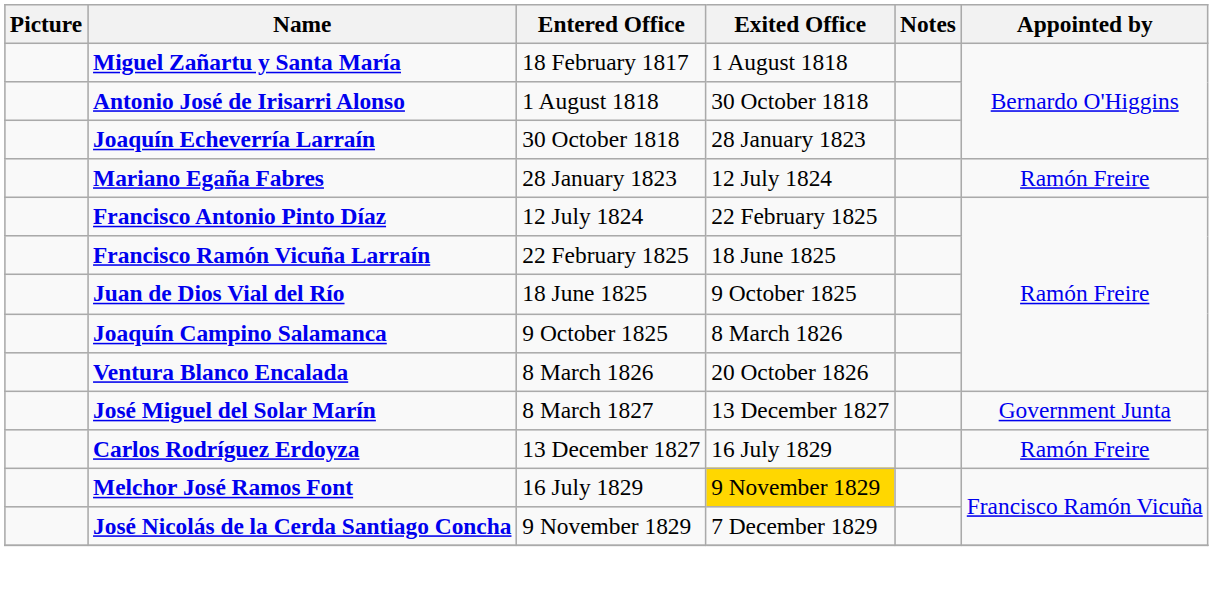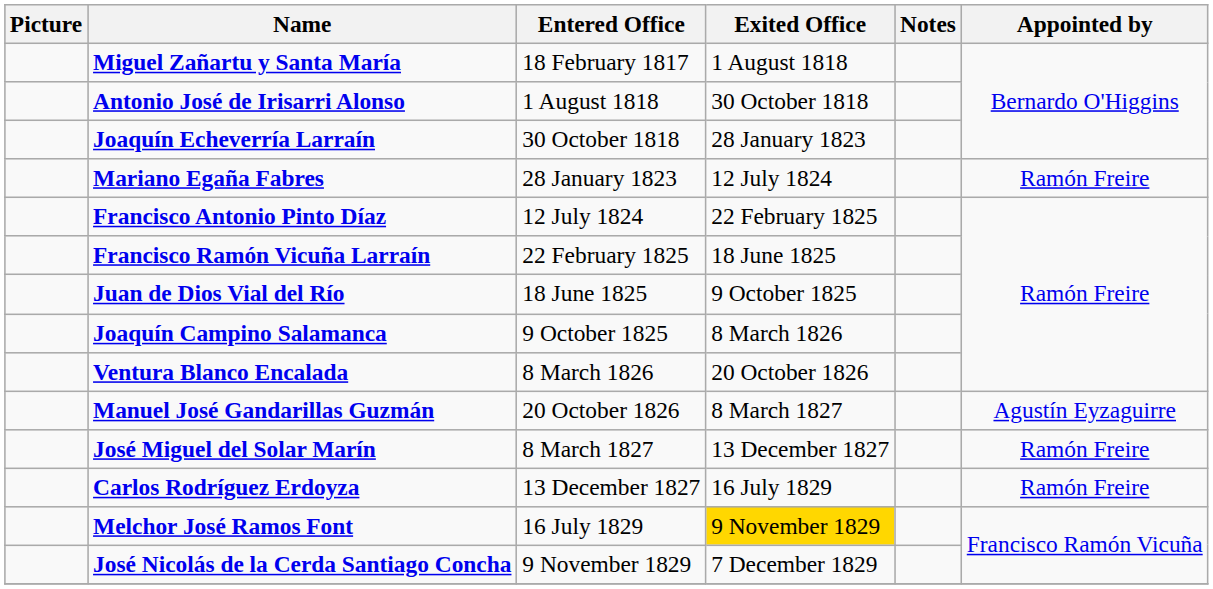 <table class="wikitable" style="margin:1em auto; font-size:95%;">
 <tr>
 <th>Picture</th>
 <th>Name</th>
 <th>Entered Office</th>
 <th>Exited Office</th>
 <th>Notes</th>
 <th>Appointed by</th>
 </tr>
 <tr>
 <td></td>
 <td><strong><a href='#'>Miguel Zañartu y Santa María</a></strong></td>
 <td>18 February 1817</td>
 <td>1 August 1818</td>
 <td></td>
 <td rowspan=3 align=center><a href='#'>Bernardo O'Higgins</a></td>
 </tr>
 <tr>
 <td></td>
 <td><strong><a href='#'>Antonio José de Irisarri Alonso</a></strong></td>
 <td>1 August 1818</td>
 <td>30 October 1818</td>
 <td></td>
 </tr>
 <tr>
 <td></td>
 <td><strong><a href='#'>Joaquín Echeverría Larraín</a></strong></td>
 <td>30 October 1818</td>
 <td>28 January 1823</td>
 <td></td>
 </tr>
 <tr>
 <td></td>
 <td><strong><a href='#'>Mariano Egaña Fabres</a></strong></td>
 <td>28 January 1823</td>
 <td>12 July 1824</td>
 <td></td>
 <td align=center><a href='#'>Ramón Freire</a></td>
 </tr>
 <tr>
 <td></td>
 <td><strong><a href='#'>Francisco Antonio Pinto Díaz</a></strong></td>
 <td>12 July 1824</td>
 <td>22 February 1825</td>
 <td></td>
 <td rowspan=5 align=center><a href='#'>Ramón Freire</a></td>
 </tr>
 <tr>
 <td></td>
 <td><strong><a href='#'>Francisco Ramón Vicuña Larraín</a></strong></td>
 <td>22 February 1825</td>
 <td>18 June 1825</td>
 <td></td>
 </tr>
 <tr>
 <td></td>
 <td><strong><a href='#'>Juan de Dios Vial del Río</a></strong></td>
 <td>18 June 1825</td>
 <td>9 October 1825</td>
 <td></td>
 </tr>
 <tr>
 <td></td>
 <td><strong><a href='#'>Joaquín Campino Salamanca</a></strong></td>
 <td>9 October 1825</td>
 <td>8 March 1826</td>
 <td></td>
 </tr>
 <tr>
 <td></td>
 <td><strong><a href='#'>Ventura Blanco Encalada</a></strong></td>
 <td>8 March 1826</td>
 <td>20 October 1826</td>
 <td></td>
 </tr>
 <tr>
 <td></td>
+<td><strong><a href='#'>Manuel José Gandarillas Guzmán</a></strong></td>
+<td>20 October 1826</td>
+<td>8 March 1827</td>
+<td></td>
+<td align=center><a href='#'>Agustín Eyzaguirre</a></td>
+</tr>
+<tr>
+<td></td>
 <td><strong><a href='#'>José Miguel del Solar Marín</a></strong></td>
 <td>8 March 1827</td>
 <td>13 December 1827</td>
 <td></td>
-<td align=center><a href='#'>Government Junta</a></td>
+<td align=center><a href='#'>Ramón Freire</a></td>
 </tr>
 <tr>
 <td></td>
 <td><strong><a href='#'>Carlos Rodríguez Erdoyza</a></strong></td>
 <td>13 December 1827</td>
 <td>16 July 1829</td>
 <td></td>
 <td align=center><a href='#'>Ramón Freire</a></td>
 </tr>
 <tr>
 <td></td>
 <td><strong><a href='#'>Melchor José Ramos Font</a></strong></td>
 <td>16 July 1829</td>
 <td style="background: gold;">9 November 1829</td>
 <td></td>
 <td rowspan=2 align=center><a href='#'>Francisco Ramón Vicuña</a></td>
 </tr>
 <tr>
 <td></td>
 <td><strong><a href='#'>José Nicolás de la Cerda Santiago Concha</a></strong></td>
 <td>9 November 1829</td>
 <td>7 December 1829</td>
 <td></td>
 </tr>
 <tr>
 </tr>
 </table>
